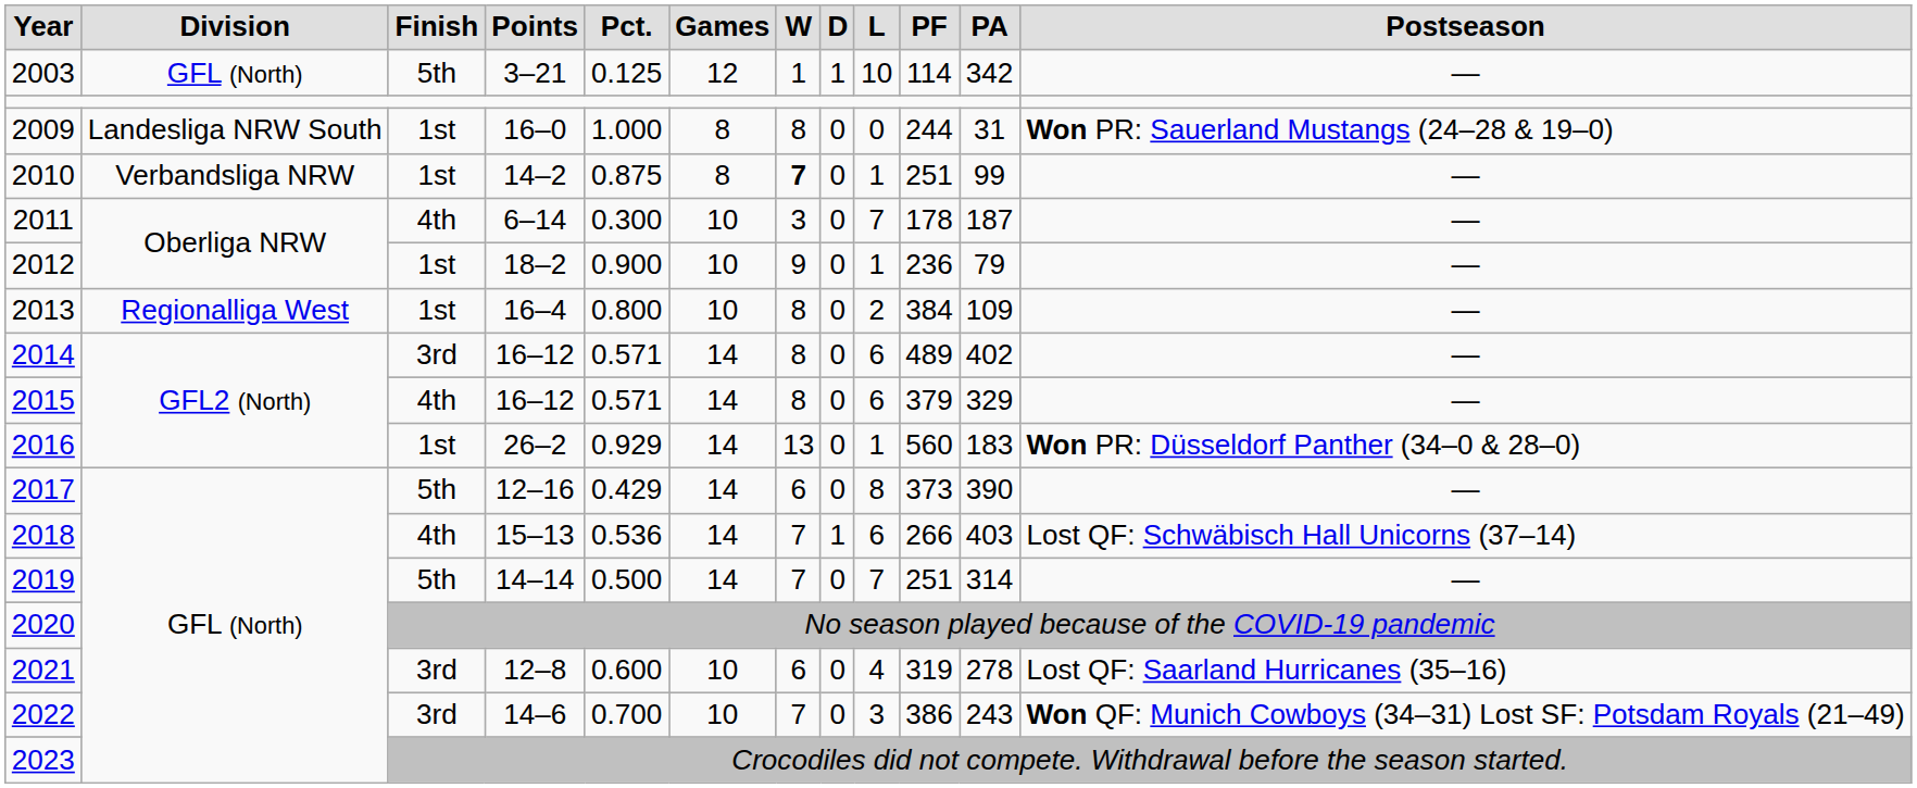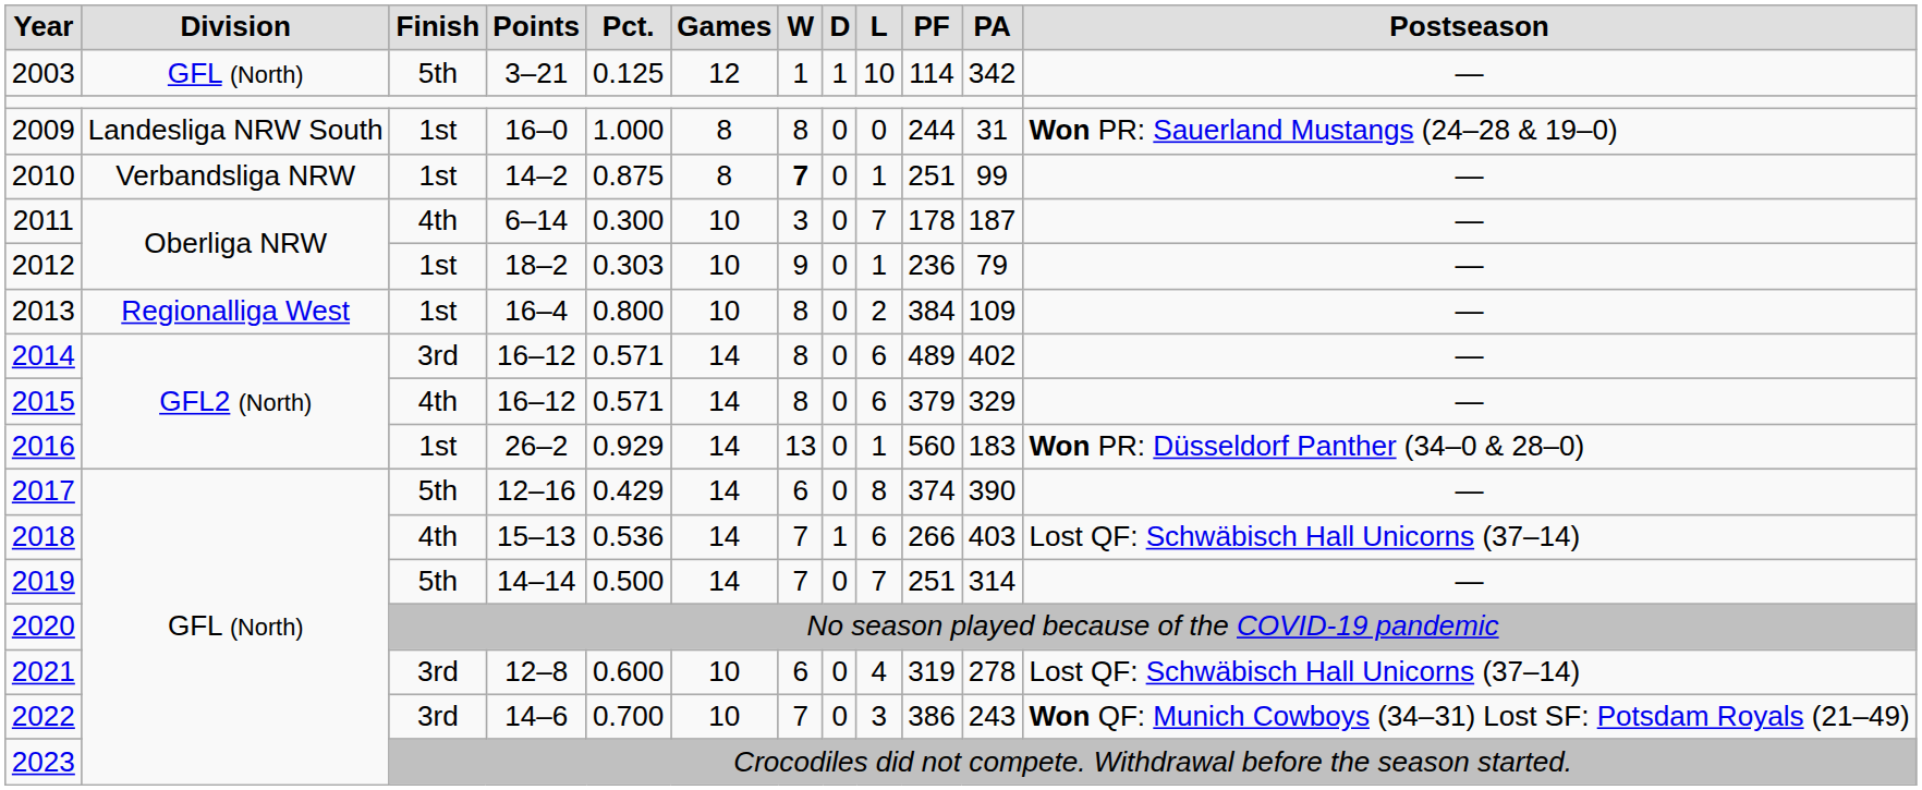 <table class="wikitable" style="text-align:center">
 <tr style="background:#DFDFDF; font-weight:bold">
 <td>Year</td>
 <td>Division</td>
 <td>Finish</td>
 <td>Points</td>
 <td>Pct.</td>
 <td>Games</td>
 <td>W</td>
 <td>D</td>
 <td>L</td>
 <td>PF</td>
 <td>PA</td>
 <td>Postseason</td>
 </tr>
 <tr>
 <td>2003</td>
 <td><a href='#'>GFL</a> <small>(North)</small></td>
 <td>5th</td>
 <td>3–21</td>
 <td>0.125</td>
 <td>12</td>
 <td>1</td>
 <td>1</td>
 <td>10</td>
 <td>114</td>
 <td>342</td>
 <td>—</td>
 </tr>
 <tr>
 <td colspan=11></td>
 </tr>
 <tr>
 <td>2009</td>
 <td>Landesliga NRW South</td>
 <td>1st</td>
 <td>16–0</td>
 <td>1.000</td>
 <td>8</td>
 <td>8</td>
 <td>0</td>
 <td>0</td>
 <td>244</td>
 <td>31</td>
 <td style="text-align:left"><strong>Won</strong> PR: <a href='#'>Sauerland Mustangs</a> (24–28 & 19–0)</td>
 </tr>
 <tr>
 <td>2010</td>
 <td>Verbandsliga NRW</td>
 <td>1st</td>
 <td>14–2</td>
 <td>0.875</td>
 <td>8</td>
 <td><strong>7</strong></td>
 <td>0</td>
 <td>1</td>
 <td>251</td>
 <td>99</td>
 <td>—</td>
 </tr>
 <tr>
 <td>2011</td>
 <td rowspan=2>Oberliga NRW</td>
 <td>4th</td>
 <td>6–14</td>
 <td>0.300</td>
 <td>10</td>
 <td>3</td>
 <td>0</td>
 <td>7</td>
 <td>178</td>
 <td>187</td>
 <td>—</td>
 </tr>
 <tr>
 <td>2012</td>
 <td>1st</td>
 <td>18–2</td>
-<td>0.900</td>
+<td>0.303</td>
 <td>10</td>
 <td>9</td>
 <td>0</td>
 <td>1</td>
 <td>236</td>
 <td>79</td>
 <td>—</td>
 </tr>
 <tr>
 <td>2013</td>
 <td><a href='#'>Regionalliga West</a></td>
 <td>1st</td>
 <td>16–4</td>
 <td>0.800</td>
 <td>10</td>
 <td>8</td>
 <td>0</td>
 <td>2</td>
 <td>384</td>
 <td>109</td>
 <td>—</td>
 </tr>
 <tr>
 <td><a href='#'>2014</a></td>
 <td rowspan=3><a href='#'>GFL2</a> <small>(North)</small></td>
 <td>3rd</td>
 <td>16–12</td>
 <td>0.571</td>
 <td>14</td>
 <td>8</td>
 <td>0</td>
 <td>6</td>
 <td>489</td>
 <td>402</td>
 <td>—</td>
 </tr>
 <tr>
 <td><a href='#'>2015</a></td>
 <td>4th</td>
 <td>16–12</td>
 <td>0.571</td>
 <td>14</td>
 <td>8</td>
 <td>0</td>
 <td>6</td>
 <td>379</td>
 <td>329</td>
 <td>—</td>
 </tr>
 <tr>
 <td><a href='#'>2016</a></td>
 <td>1st</td>
 <td>26–2</td>
 <td>0.929</td>
 <td>14</td>
 <td>13</td>
 <td>0</td>
 <td>1</td>
 <td>560</td>
 <td>183</td>
 <td style="text-align:left"><strong>Won</strong> PR: <a href='#'>Düsseldorf Panther</a> (34–0 & 28–0)</td>
 </tr>
 <tr>
 <td><a href='#'>2017</a></td>
 <td rowspan=7>GFL <small>(North)</small></td>
 <td>5th</td>
 <td>12–16</td>
 <td>0.429</td>
 <td>14</td>
 <td>6</td>
 <td>0</td>
 <td>8</td>
-<td>373</td>
+<td>374</td>
 <td>390</td>
 <td>—</td>
 </tr>
 <tr>
 <td><a href='#'>2018</a></td>
 <td>4th</td>
 <td>15–13</td>
 <td>0.536</td>
 <td>14</td>
 <td>7</td>
 <td>1</td>
 <td>6</td>
 <td>266</td>
 <td>403</td>
 <td style="text-align:left">Lost QF: <a href='#'>Schwäbisch Hall Unicorns</a> (37–14)</td>
 </tr>
 <tr>
 <td><a href='#'>2019</a></td>
 <td>5th</td>
 <td>14–14</td>
 <td>0.500</td>
 <td>14</td>
 <td>7</td>
 <td>0</td>
 <td>7</td>
 <td>251</td>
 <td>314</td>
 <td>—</td>
 </tr>
 <tr>
 <td><a href='#'>2020</a></td>
 <td colspan=10 style="background:#C0C0C0"><em>No season played because of the <a href='#'>COVID-19 pandemic</a></em></td>
 </tr>
 <tr>
 <td><a href='#'>2021</a></td>
 <td>3rd</td>
 <td>12–8</td>
 <td>0.600</td>
 <td>10</td>
 <td>6</td>
 <td>0</td>
 <td>4</td>
 <td>319</td>
 <td>278</td>
-<td style="text-align:left">Lost QF: <a href='#'>Saarland Hurricanes</a> (35–16)</td>
+<td style="text-align:left">Lost QF: <a href='#'>Schwäbisch Hall Unicorns</a> (37–14)</td>
 </tr>
 <tr>
 <td><a href='#'>2022</a></td>
 <td>3rd</td>
 <td>14–6</td>
 <td>0.700</td>
 <td>10</td>
 <td>7</td>
 <td>0</td>
 <td>3</td>
 <td>386</td>
 <td>243</td>
 <td style="text-align:left"><strong>Won</strong> QF: <a href='#'>Munich Cowboys</a> (34–31)  Lost SF: <a href='#'>Potsdam Royals</a> (21–49)</td>
 </tr>
 <tr>
 <td><a href='#'>2023</a></td>
 <td colspan=10 style="background:#C0C0C0"><em>Crocodiles did not compete. Withdrawal before the season started.</em></td>
 </tr>
 </table>
